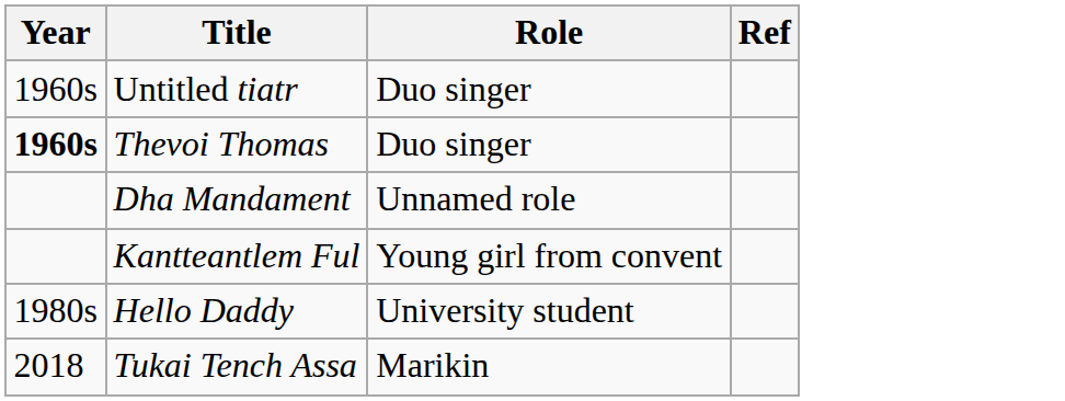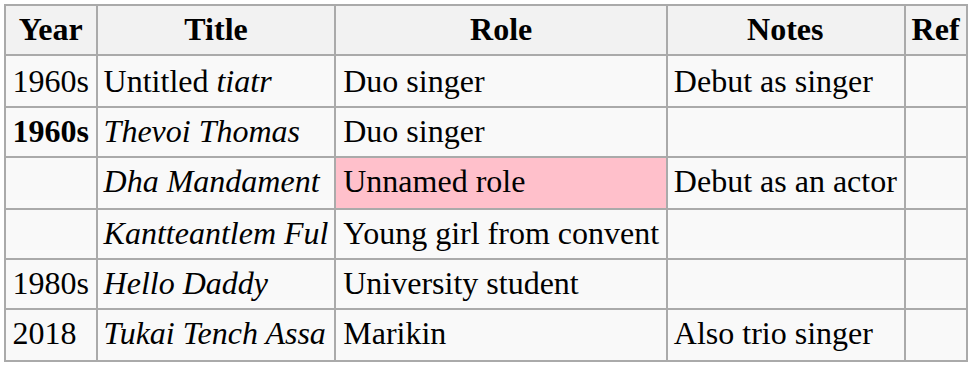 <table class="wikitable sortable">
 <tr>
 <th>Year</th>
 <th>Title</th>
 <th>Role</th>
+<th>Notes</th>
 <th>Ref</th>
 </tr>
 <tr>
 <td>1960s</td>
 <td>Untitled <em>tiatr</em></td>
 <td>Duo singer</td>
+<td>Debut as singer</td>
 <td></td>
 </tr>
 <tr>
 <td><strong>1960s</strong></td>
 <td><em>Thevoi Thomas</em></td>
 <td>Duo singer</td>
 <td></td>
+<td></td>
 </tr>
 <tr>
 <td></td>
 <td><em>Dha Mandament</em></td>
-<td>Unnamed role</td>
+<td style="background: pink;">Unnamed role</td>
+<td>Debut as an actor</td>
 <td></td>
 </tr>
 <tr>
 <td></td>
 <td><em>Kantteantlem Ful</em></td>
 <td>Young girl from convent</td>
 <td></td>
+<td></td>
 </tr>
 <tr>
 <td>1980s</td>
 <td><em>Hello Daddy</em></td>
 <td>University student</td>
 <td></td>
+<td></td>
 </tr>
 <tr>
 <td>2018</td>
 <td><em>Tukai Tench Assa</em></td>
 <td>Marikin</td>
+<td>Also trio singer</td>
 <td></td>
 </tr>
 </table>
